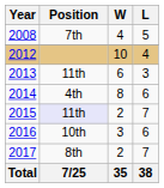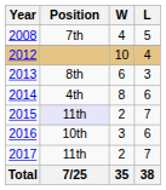 <table class="wikitable" style="text-align: center;">
 <tr>
 <th>Year</th>
 <th width="80">Position</th>
 <th width="25">W</th>
 <th width="25">L</th>
 </tr>
 <tr>
 <td> <a href='#'>2008</a></td>
 <td>7th</td>
 <td>4</td>
 <td>5</td>
 </tr>
 <tr>
 </tr>
 <tr bgcolor=e5c585>
 <td> <a href='#'>2012</a></td>
 <td></td>
 <td>10</td>
 <td>4</td>
 </tr>
 <tr>
 <td> <a href='#'>2013</a></td>
-<td>11th</td>
+<td>8th</td>
 <td>6</td>
 <td>3</td>
 </tr>
 <tr>
 <td> <a href='#'>2014</a></td>
 <td>4th</td>
 <td>8</td>
 <td>6</td>
 </tr>
 <tr>
 <td> <a href='#'>2015</a></td>
 <td style="background: lavender;">11th</td>
 <td>2</td>
 <td>7</td>
 </tr>
 <tr>
 <td> <a href='#'>2016</a></td>
 <td>10th</td>
 <td>3</td>
 <td>6</td>
 </tr>
 <tr>
 <td> <a href='#'>2017</a></td>
-<td>8th</td>
+<td>11th</td>
 <td>2</td>
 <td>7</td>
 </tr>
 <tr>
 <th>Total</th>
 <th>7/25</th>
 <th>35</th>
 <th>38</th>
 </tr>
 </table>
